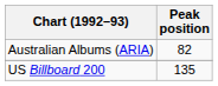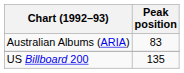 <table class="wikitable sortable">
 <tr>
 <th>Chart (1992–93)</th>
 <th>Peak<br>position</th>
 </tr>
 <tr>
 <td>Australian Albums (<a href='#'>ARIA</a>)</td>
-<td style="text-align:center;">82</td>
+<td style="text-align:center;">83</td>
 </tr>
 <tr>
 </tr>
 <tr>
 </tr>
 <tr>
 </tr>
 <tr>
 </tr>
 <tr>
 </tr>
 <tr>
 </tr>
 <tr>
 </tr>
 <tr>
 </tr>
 <tr>
 <td>US <a href='#'><em>Billboard</em> 200</a></td>
 <td style="text-align:center;">135</td>
 </tr>
 </table>
